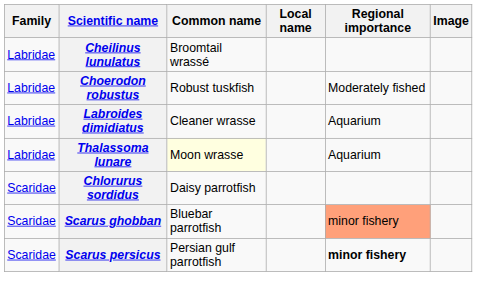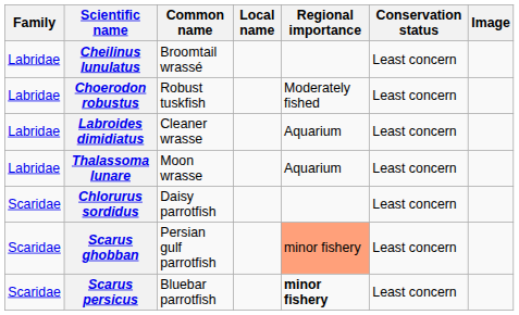 <table class="wikitable sortable">
 <tr>
 <th>Family</th>
 <th><a href='#'>Scientific name</a></th>
 <th><strong>Common name</strong></th>
 <th><strong>Local name</strong></th>
 <th>Regional importance</th>
+<th>Conservation status</th>
 <th>Image</th>
 </tr>
 <tr>
 <td><a href='#'>Labridae</a></td>
 <th><em><a href='#'>Cheilinus lunulatus</a></em></th>
 <td>Broomtail wrassé</td>
 <td></td>
 <td></td>
+<td>Least concern</td>
 <td></td>
 </tr>
 <tr>
 <td><a href='#'>Labridae</a></td>
 <th><em><a href='#'>Choerodon robustus</a></em></th>
 <td>Robust tuskfish</td>
 <td></td>
 <td>Moderately fished</td>
+<td>Least concern</td>
 <td></td>
 </tr>
 <tr>
 <td><a href='#'>Labridae</a></td>
 <th><em><a href='#'>Labroides dimidiatus</a></em></th>
 <td>Cleaner wrasse</td>
 <td></td>
 <td>Aquarium</td>
+<td>Least concern</td>
 <td></td>
 </tr>
 <tr>
 <td><a href='#'>Labridae</a></td>
 <th><em><a href='#'>Thalassoma lunare</a></em></th>
-<td style="background: lightyellow;">Moon wrasse</td>
+<td>Moon wrasse</td>
 <td></td>
 <td>Aquarium</td>
+<td>Least concern</td>
 <td></td>
 </tr>
 <tr>
 <td><a href='#'>Scaridae</a></td>
 <th><em><a href='#'>Chlorurus sordidus</a></em></th>
 <td>Daisy parrotfish</td>
 <td></td>
 <td></td>
+<td>Least concern</td>
 <td></td>
 </tr>
 <tr>
 <td><a href='#'>Scaridae</a></td>
 <th><em><a href='#'>Scarus ghobban</a></em></th>
-<td>Bluebar parrotfish</td>
+<td>Persian gulf parrotfish</td>
 <td></td>
 <td style="background: lightsalmon;">minor fishery</td>
+<td>Least concern</td>
 <td></td>
 </tr>
 <tr>
 <td><a href='#'>Scaridae</a></td>
 <th><em><a href='#'>Scarus persicus</a></em></th>
-<td>Persian gulf parrotfish</td>
+<td>Bluebar parrotfish</td>
 <td></td>
 <td><strong>minor fishery</strong></td>
+<td>Least concern</td>
 <td></td>
 </tr>
 </table>
